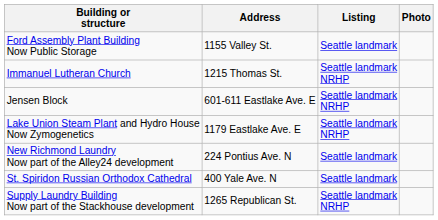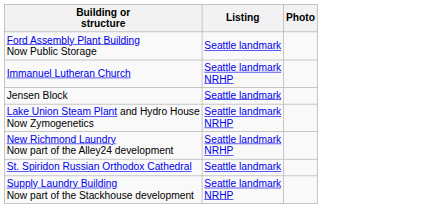 <table class="wikitable">
 <tr>
 <th>Building or<br>structure</th>
-<th>Address</th>
 <th>Listing</th>
 <th>Photo</th>
 </tr>
 <tr>
 <td><a href='#'>Ford Assembly Plant Building</a><br>Now Public Storage</td>
-<td>1155 Valley St.</td>
 <td><a href='#'>Seattle landmark</a></td>
 <td></td>
 </tr>
 <tr>
 <td><a href='#'>Immanuel Lutheran Church</a></td>
-<td>1215 Thomas St.</td>
 <td><a href='#'>Seattle landmark</a><br><a href='#'>NRHP</a></td>
 <td></td>
 </tr>
 <tr>
 <td>Jensen Block</td>
-<td>601-611 Eastlake Ave. E</td>
-<td><a href='#'>Seattle landmark</a><br><a href='#'>NRHP</a></td>
+<td><a href='#'>Seattle landmark</a></td>
 <td></td>
 </tr>
 <tr>
 <td><a href='#'>Lake Union Steam Plant</a> and Hydro House<br>Now Zymogenetics</td>
-<td>1179 Eastlake Ave. E</td>
 <td><a href='#'>Seattle landmark</a><br><a href='#'>NRHP</a></td>
 <td></td>
 </tr>
 <tr>
 <td><a href='#'>New Richmond Laundry</a><br>Now part of the Alley24 development</td>
-<td>224 Pontius Ave. N</td>
-<td><a href='#'>Seattle landmark</a></td>
+<td><a href='#'>Seattle landmark</a><br><a href='#'>NRHP</a></td>
 <td></td>
 </tr>
 <tr>
 <td><a href='#'>St. Spiridon Russian Orthodox Cathedral</a></td>
-<td>400 Yale Ave. N</td>
 <td><a href='#'>Seattle landmark</a></td>
 <td></td>
 </tr>
 <tr>
 <td><a href='#'>Supply Laundry Building</a><br>Now part of the Stackhouse development</td>
-<td>1265 Republican St.</td>
 <td><a href='#'>Seattle landmark</a><br><a href='#'>NRHP</a></td>
 <td></td>
 </tr>
 </table>
